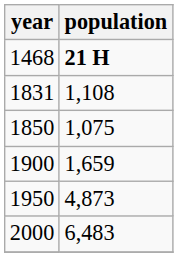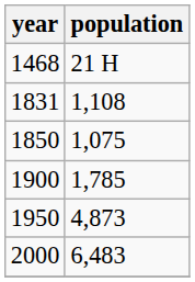 <table class="wikitable">
 <tr>
 <th>year</th>
 <th>population</th>
 </tr>
 <tr>
 <td>1468</td>
-<td><strong>21 H</strong></td>
+<td>21 H</td>
 </tr>
 <tr>
 <td>1831</td>
 <td>1,108</td>
 </tr>
 <tr>
 <td>1850</td>
 <td>1,075</td>
 </tr>
 <tr>
 <td>1900</td>
-<td>1,659</td>
+<td>1,785</td>
 </tr>
 <tr>
 <td>1950</td>
 <td>4,873</td>
 </tr>
 <tr>
 <td>2000</td>
 <td>6,483</td>
 </tr>
 <tr>
 </tr>
 </table>
